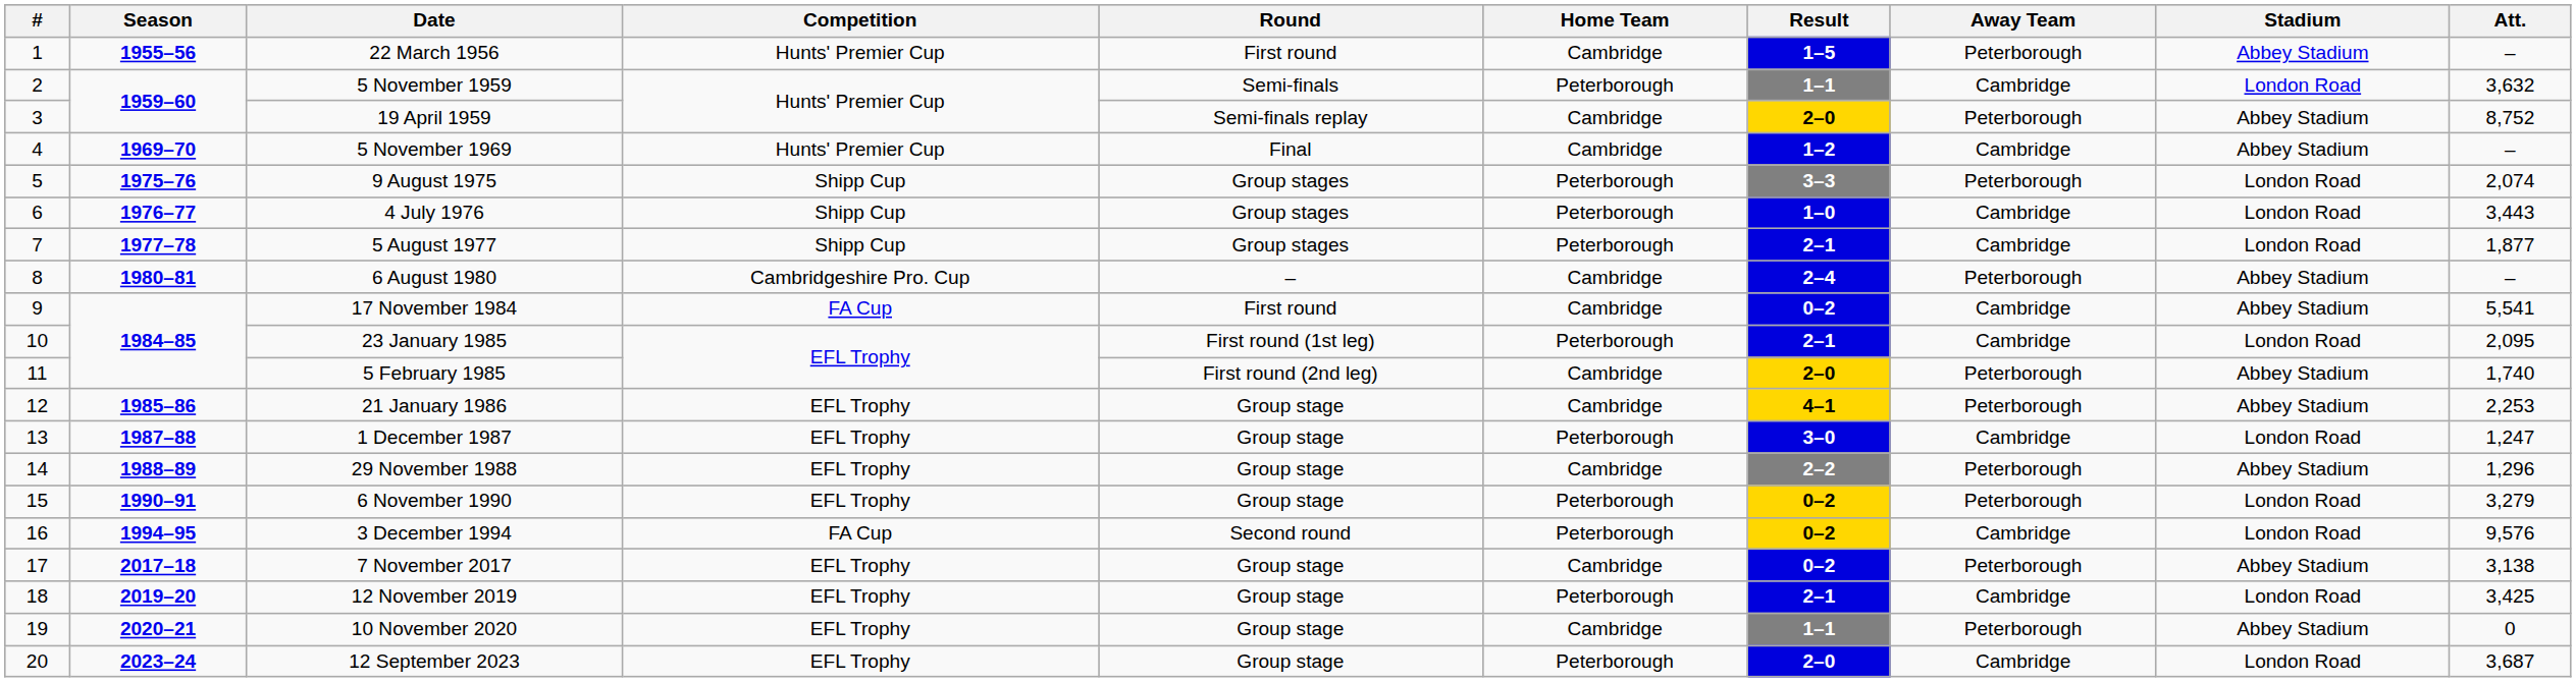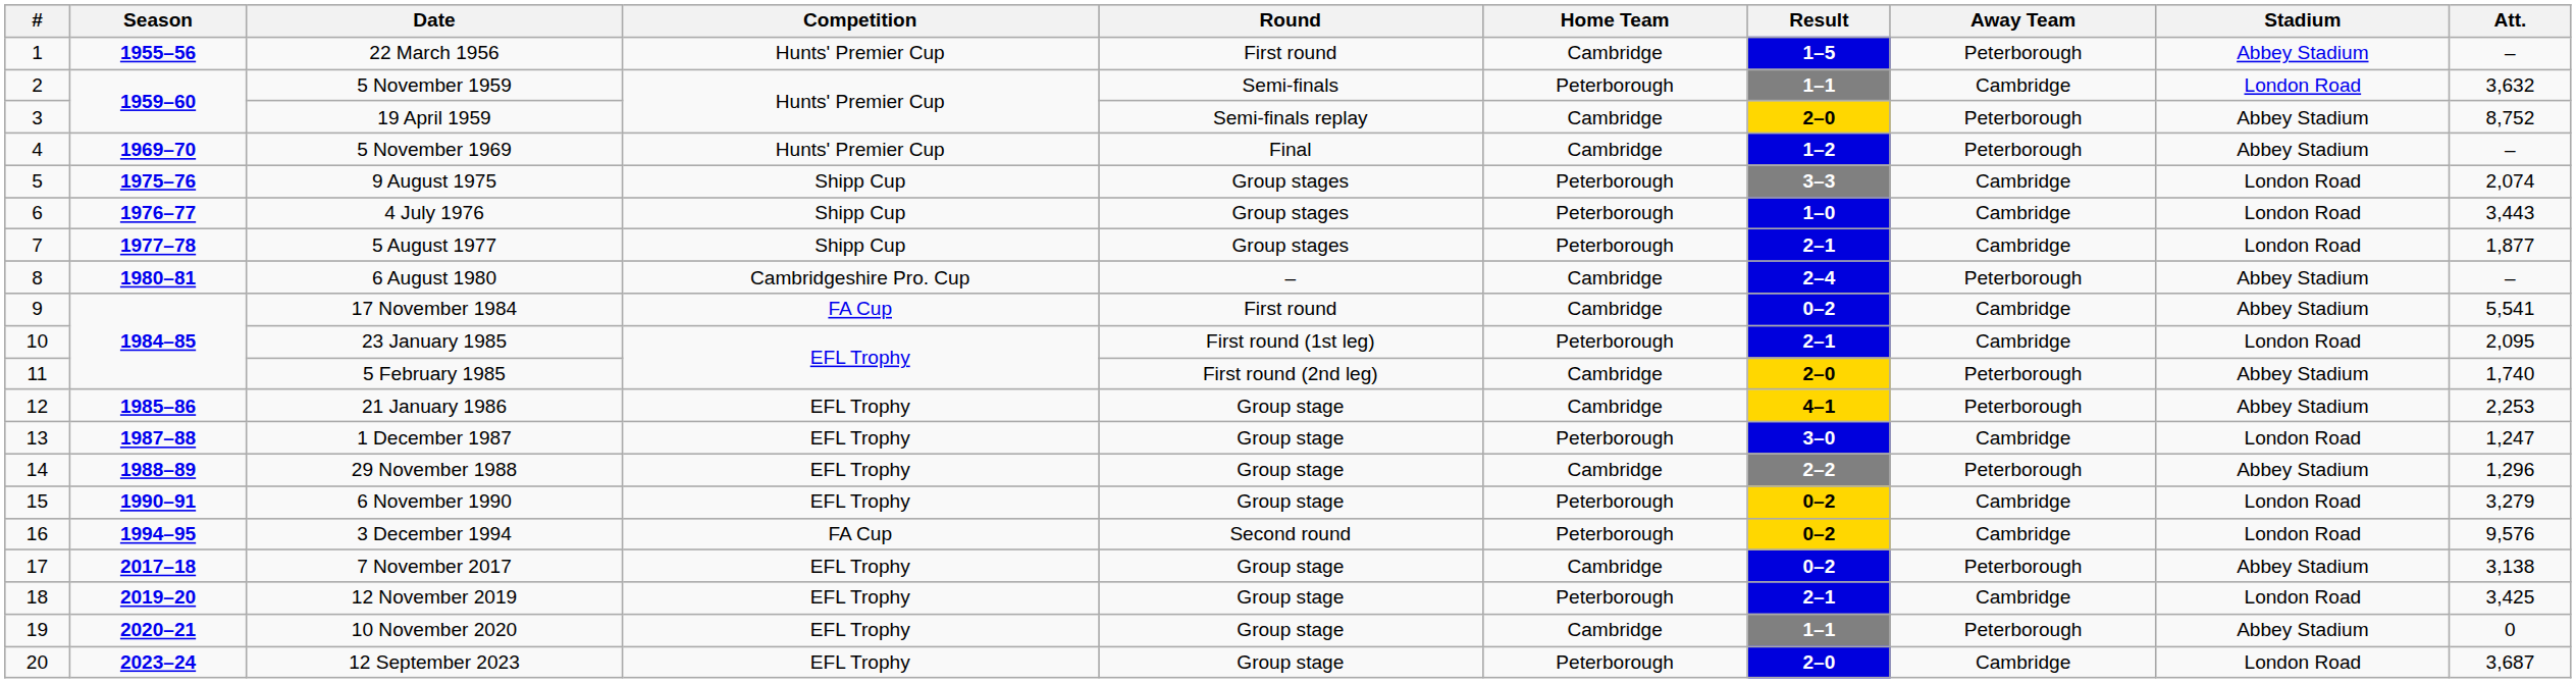 <table class="wikitable" style="text-align: center; width: 100%; font-size: 12px">
 <tr>
 <th><strong>#</strong></th>
 <th><strong>Season</strong></th>
 <th><strong>Date</strong></th>
 <th><strong>Competition</strong></th>
 <th><strong>Round</strong></th>
 <th><strong>Home Team</strong></th>
 <th><strong>Result</strong></th>
 <th><strong>Away Team</strong></th>
 <th><strong>Stadium</strong></th>
 <th><strong>Att.</strong></th>
 </tr>
 <tr>
 <td>1</td>
 <td><strong><a href='#'>1955–56</a></strong></td>
 <td>22 March 1956</td>
 <td>Hunts' Premier Cup</td>
 <td>First round</td>
 <td>Cambridge</td>
 <td style="background:#0000dd;color:white"><strong>1–5</strong></td>
 <td>Peterborough</td>
 <td><a href='#'>Abbey Stadium</a></td>
 <td>–</td>
 </tr>
 <tr>
 <td>2</td>
 <td rowspan=2><strong><a href='#'>1959–60</a></strong></td>
 <td>5 November 1959</td>
 <td rowspan=2>Hunts' Premier Cup</td>
 <td>Semi-finals</td>
 <td>Peterborough</td>
 <td style="background:#808080;color:white"><strong>1–1</strong></td>
 <td>Cambridge</td>
 <td><a href='#'>London Road</a></td>
 <td>3,632</td>
 </tr>
 <tr>
 <td>3</td>
 <td>19 April 1959</td>
 <td>Semi-finals replay</td>
 <td>Cambridge</td>
 <td style="background:#ffd700; color:black"><strong>2–0</strong></td>
 <td>Peterborough</td>
 <td>Abbey Stadium</td>
 <td>8,752</td>
 </tr>
 <tr>
 <td>4</td>
 <td><strong><a href='#'>1969–70</a></strong></td>
 <td>5 November 1969</td>
 <td>Hunts' Premier Cup</td>
 <td>Final</td>
 <td>Cambridge</td>
 <td style="background:#0000dd;color:white"><strong>1–2</strong></td>
-<td>Cambridge</td>
+<td>Peterborough</td>
 <td>Abbey Stadium</td>
 <td>–</td>
 </tr>
 <tr>
 <td>5</td>
 <td><strong><a href='#'>1975–76</a></strong></td>
 <td>9 August 1975</td>
 <td>Shipp Cup</td>
 <td>Group stages</td>
 <td>Peterborough</td>
 <td style="background:#808080;color:white"><strong>3–3</strong></td>
-<td>Peterborough</td>
+<td>Cambridge</td>
 <td>London Road</td>
 <td>2,074</td>
 </tr>
 <tr>
 <td>6</td>
 <td><strong><a href='#'>1976–77</a></strong></td>
 <td>4 July 1976</td>
 <td>Shipp Cup</td>
 <td>Group stages</td>
 <td>Peterborough</td>
 <td style="background:#0000dd;color:white"><strong>1–0</strong></td>
 <td>Cambridge</td>
 <td>London Road</td>
 <td>3,443</td>
 </tr>
 <tr>
 <td>7</td>
 <td><strong><a href='#'>1977–78</a></strong></td>
 <td>5 August 1977</td>
 <td>Shipp Cup</td>
 <td>Group stages</td>
 <td>Peterborough</td>
 <td style="background:#0000dd;color:white"><strong>2–1</strong></td>
 <td>Cambridge</td>
 <td>London Road</td>
 <td>1,877</td>
 </tr>
 <tr>
 <td>8</td>
 <td><strong><a href='#'>1980–81</a></strong></td>
 <td>6 August 1980</td>
 <td>Cambridgeshire Pro. Cup</td>
 <td>–</td>
 <td>Cambridge</td>
 <td style="background:#0000dd;color:white"><strong>2–4</strong></td>
 <td>Peterborough</td>
 <td>Abbey Stadium</td>
 <td>–</td>
 </tr>
 <tr>
 <td>9</td>
 <td rowspan=3><strong><a href='#'>1984–85</a></strong></td>
 <td>17 November 1984</td>
 <td><a href='#'>FA Cup</a></td>
 <td>First round</td>
 <td>Cambridge</td>
 <td style="background:#0000dd;color:white"><strong>0–2</strong></td>
 <td>Cambridge</td>
 <td>Abbey Stadium</td>
 <td>5,541</td>
 </tr>
 <tr>
 <td>10</td>
 <td>23 January 1985</td>
 <td rowspan=2><a href='#'>EFL Trophy</a></td>
 <td>First round (1st leg)</td>
 <td>Peterborough</td>
 <td style="background:#0000dd; color:white"><strong>2–1</strong></td>
 <td>Cambridge</td>
 <td>London Road</td>
 <td>2,095</td>
 </tr>
 <tr>
 <td>11</td>
 <td>5 February 1985</td>
 <td>First round (2nd leg)</td>
 <td>Cambridge</td>
 <td style="background:#ffd700; color:black"><strong>2–0</strong></td>
 <td>Peterborough</td>
 <td>Abbey Stadium</td>
 <td>1,740</td>
 </tr>
 <tr>
 <td>12</td>
 <td><strong><a href='#'>1985–86</a></strong></td>
 <td>21 January 1986</td>
 <td>EFL Trophy</td>
 <td>Group stage</td>
 <td>Cambridge</td>
 <td style="background:#ffd700;color:black"><strong>4–1</strong></td>
 <td>Peterborough</td>
 <td>Abbey Stadium</td>
 <td>2,253</td>
 </tr>
 <tr>
 <td>13</td>
 <td><strong><a href='#'>1987–88</a></strong></td>
 <td>1 December 1987</td>
 <td>EFL Trophy</td>
 <td>Group stage</td>
 <td>Peterborough</td>
 <td style="background:#0000dd;color:white"><strong>3–0</strong></td>
 <td>Cambridge</td>
 <td>London Road</td>
 <td>1,247</td>
 </tr>
 <tr>
 <td>14</td>
 <td><strong><a href='#'>1988–89</a></strong></td>
 <td>29 November 1988</td>
 <td>EFL Trophy</td>
 <td>Group stage</td>
 <td>Cambridge</td>
 <td style="background:#808080;color:white"><strong>2–2</strong></td>
 <td>Peterborough</td>
 <td>Abbey Stadium</td>
 <td>1,296</td>
 </tr>
 <tr>
 <td>15</td>
 <td><strong><a href='#'>1990–91</a></strong></td>
 <td>6 November 1990</td>
 <td>EFL Trophy</td>
 <td>Group stage</td>
 <td>Peterborough</td>
 <td style="background:#ffd700;color:black"><strong>0–2</strong></td>
-<td>Peterborough</td>
+<td>Cambridge</td>
 <td>London Road</td>
 <td>3,279</td>
 </tr>
 <tr>
 <td>16</td>
 <td><strong><a href='#'>1994–95</a></strong></td>
 <td>3 December 1994</td>
 <td>FA Cup</td>
 <td>Second round</td>
 <td>Peterborough</td>
 <td style="background:#ffd700;color:black"><strong>0–2</strong></td>
 <td>Cambridge</td>
 <td>London Road</td>
 <td>9,576</td>
 </tr>
 <tr>
 <td>17</td>
 <td><strong><a href='#'>2017–18</a></strong></td>
 <td>7 November 2017</td>
 <td>EFL Trophy</td>
 <td>Group stage</td>
 <td>Cambridge</td>
 <td style="background:#0000dd;color:white"><strong>0–2</strong></td>
 <td>Peterborough</td>
 <td>Abbey Stadium</td>
 <td>3,138</td>
 </tr>
 <tr>
 <td>18</td>
 <td><strong><a href='#'>2019–20</a></strong></td>
 <td>12 November 2019</td>
 <td>EFL Trophy</td>
 <td>Group stage</td>
 <td>Peterborough</td>
 <td style="background:#0000dd;color:white"><strong>2–1</strong></td>
 <td>Cambridge</td>
 <td>London Road</td>
 <td>3,425</td>
 </tr>
 <tr>
 <td>19</td>
 <td><strong><a href='#'>2020–21</a></strong></td>
 <td>10 November 2020</td>
 <td>EFL Trophy</td>
 <td>Group stage</td>
 <td>Cambridge</td>
 <td style="background:#808080;color:white"><strong>1–1</strong></td>
 <td>Peterborough</td>
 <td>Abbey Stadium</td>
 <td>0</td>
 </tr>
 <tr>
 <td>20</td>
 <td><strong><a href='#'>2023–24</a></strong></td>
 <td>12 September 2023</td>
 <td>EFL Trophy</td>
 <td>Group stage</td>
 <td>Peterborough</td>
 <td style="background:#0000dd;color:white"><strong>2–0</strong></td>
 <td>Cambridge</td>
 <td>London Road</td>
 <td>3,687</td>
 </tr>
 </table>
